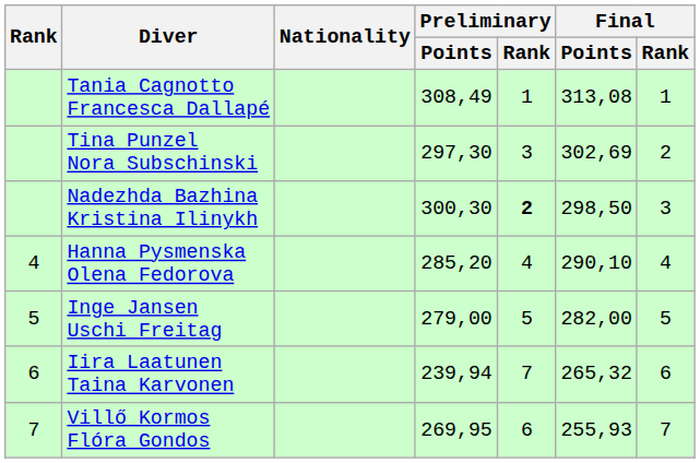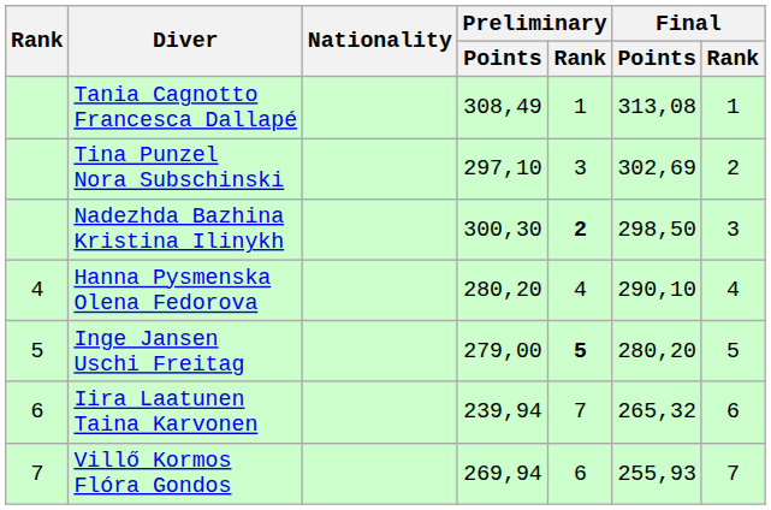 <table class="wikitable" style="text-align:center">
 <tr>
 <th rowspan="2">Rank</th>
 <th rowspan="2">Diver</th>
 <th rowspan="2">Nationality</th>
 <th colspan="2">Preliminary</th>
 <th colspan="2">Final</th>
 </tr>
 <tr>
 <th>Points</th>
 <th>Rank</th>
 <th>Points</th>
 <th>Rank</th>
 </tr>
 <tr bgcolor=ccffcc>
 <td></td>
 <td style="text-align:left;"><a href='#'>Tania Cagnotto</a><br><a href='#'>Francesca Dallapé</a></td>
 <td align=left></td>
 <td align=center>308,49</td>
 <td>1</td>
 <td>313,08</td>
 <td>1</td>
 </tr>
 <tr bgcolor=ccffcc>
 <td></td>
 <td style="text-align:left;"><a href='#'>Tina Punzel</a><br><a href='#'>Nora Subschinski</a></td>
 <td align=left></td>
-<td align=center>297,30</td>
+<td align=center>297,10</td>
 <td>3</td>
 <td align=center>302,69</td>
 <td>2</td>
 </tr>
 <tr bgcolor=ccffcc>
 <td></td>
 <td style="text-align:left;"><a href='#'>Nadezhda Bazhina</a><br><a href='#'>Kristina Ilinykh</a></td>
 <td align=left></td>
 <td align=center>300,30</td>
 <td><strong>2</strong></td>
 <td align=center>298,50</td>
 <td>3</td>
 </tr>
 <tr bgcolor=ccffcc>
 <td>4</td>
 <td style="text-align:left;"><a href='#'>Hanna Pysmenska</a><br><a href='#'>Olena Fedorova</a></td>
 <td align=left></td>
-<td align=center>285,20</td>
+<td align=center>280,20</td>
 <td>4</td>
 <td align=center>290,10</td>
 <td>4</td>
 </tr>
 <tr bgcolor=ccffcc>
 <td>5</td>
 <td style="text-align:left;"><a href='#'>Inge Jansen</a><br><a href='#'>Uschi Freitag</a></td>
 <td align=left></td>
 <td align=center>279,00</td>
-<td>5</td>
-<td align=center>282,00</td>
+<td><strong>5</strong></td>
+<td align=center>280,20</td>
 <td>5</td>
 </tr>
 <tr bgcolor=ccffcc>
 <td>6</td>
 <td style="text-align:left;"><a href='#'>Iira Laatunen</a><br><a href='#'>Taina Karvonen</a></td>
 <td align=left></td>
 <td align=center>239,94</td>
 <td>7</td>
 <td align=center>265,32</td>
 <td>6</td>
 </tr>
 <tr bgcolor=ccffcc>
 <td>7</td>
 <td style="text-align:left;"><a href='#'>Villő Kormos</a><br><a href='#'>Flóra Gondos</a></td>
 <td align=left></td>
-<td align=center>269,95</td>
+<td align=center>269,94</td>
 <td>6</td>
 <td align=center>255,93</td>
 <td>7</td>
 </tr>
 </table>
